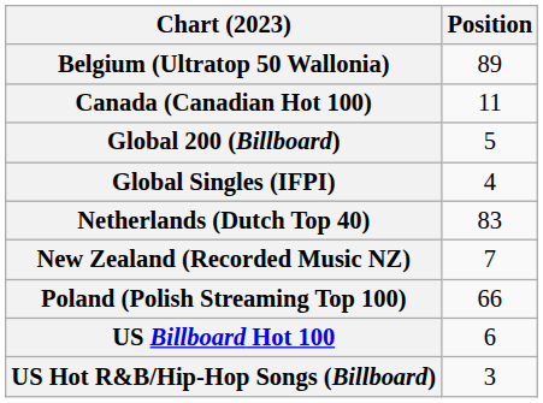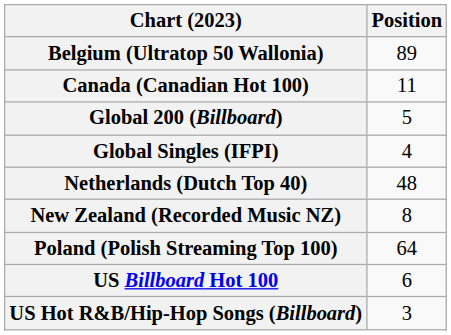 <table class="wikitable sortable plainrowheaders" style="text-align:center">
 <tr>
 <th scope="col">Chart (2023)</th>
 <th scope="col">Position</th>
 </tr>
 <tr>
 <th scope="row">Belgium (Ultratop 50 Wallonia)</th>
 <td>89</td>
 </tr>
 <tr>
 <th scope="row">Canada (Canadian Hot 100)</th>
 <td>11</td>
 </tr>
 <tr>
 <th scope="row">Global 200 (<em>Billboard</em>)</th>
 <td>5</td>
 </tr>
 <tr>
 <th scope="row">Global Singles (IFPI)</th>
 <td>4</td>
 </tr>
 <tr>
 <th scope="row">Netherlands (Dutch Top 40)</th>
-<td>83</td>
+<td>48</td>
 </tr>
 <tr>
 <th scope="row">New Zealand (Recorded Music NZ)</th>
-<td>7</td>
+<td>8</td>
 </tr>
 <tr>
 <th scope="row">Poland (Polish Streaming Top 100)</th>
-<td>66</td>
+<td>64</td>
 </tr>
 <tr>
 <th scope="row">US <a href='#'><em>Billboard</em> Hot 100</a></th>
 <td>6</td>
 </tr>
 <tr>
 <th scope="row">US Hot R&B/Hip-Hop Songs (<em>Billboard</em>)</th>
 <td>3</td>
 </tr>
 </table>
